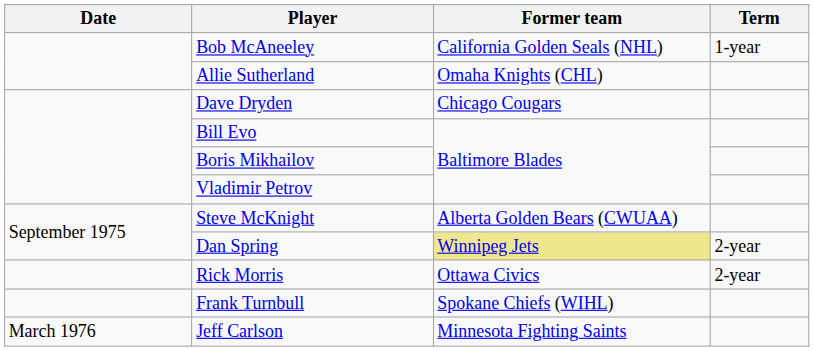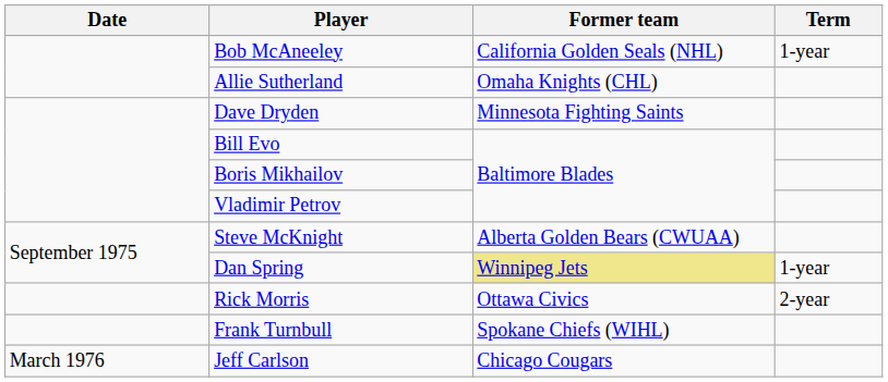 <table class="wikitable">
 <tr style="background:#ddd; text-align:center;">
 <th style="width: 10em;">Date</th>
 <th style="width: 13em;">Player</th>
 <th style="width: 15em;">Former team</th>
 <th style="width: 5em;">Term</th>
 </tr>
 <tr>
 <td rowspan=2></td>
 <td><a href='#'>Bob McAneeley</a></td>
 <td><a href='#'>California Golden Seals</a> (<a href='#'>NHL</a>)</td>
 <td>1-year</td>
 </tr>
 <tr>
 <td><a href='#'>Allie Sutherland</a></td>
 <td><a href='#'>Omaha Knights</a> (<a href='#'>CHL</a>)</td>
 <td></td>
 </tr>
 <tr>
 <td rowspan=4></td>
 <td><a href='#'>Dave Dryden</a></td>
-<td><a href='#'>Chicago Cougars</a></td>
+<td><a href='#'>Minnesota Fighting Saints</a></td>
 <td></td>
 </tr>
 <tr>
 <td><a href='#'>Bill Evo</a></td>
 <td rowspan=3><a href='#'>Baltimore Blades</a></td>
 <td></td>
 </tr>
 <tr>
 <td><a href='#'>Boris Mikhailov</a></td>
 <td></td>
 </tr>
 <tr>
 <td><a href='#'>Vladimir Petrov</a></td>
 <td></td>
 </tr>
 <tr>
 <td rowspan=2>September 1975</td>
 <td><a href='#'>Steve McKnight</a></td>
 <td><a href='#'>Alberta Golden Bears</a> (<a href='#'>CWUAA</a>)</td>
 <td></td>
 </tr>
 <tr>
 <td><a href='#'>Dan Spring</a></td>
 <td style="background: khaki;"><a href='#'>Winnipeg Jets</a></td>
-<td>2-year</td>
+<td>1-year</td>
 </tr>
 <tr>
 <td></td>
 <td><a href='#'>Rick Morris</a></td>
 <td><a href='#'>Ottawa Civics</a></td>
 <td>2-year</td>
 </tr>
 <tr>
 <td></td>
 <td><a href='#'>Frank Turnbull</a></td>
 <td><a href='#'>Spokane Chiefs</a> (<a href='#'>WIHL</a>)</td>
 <td></td>
 </tr>
 <tr>
 <td>March 1976</td>
 <td><a href='#'>Jeff Carlson</a></td>
-<td><a href='#'>Minnesota Fighting Saints</a></td>
+<td><a href='#'>Chicago Cougars</a></td>
 <td></td>
 </tr>
 </table>
